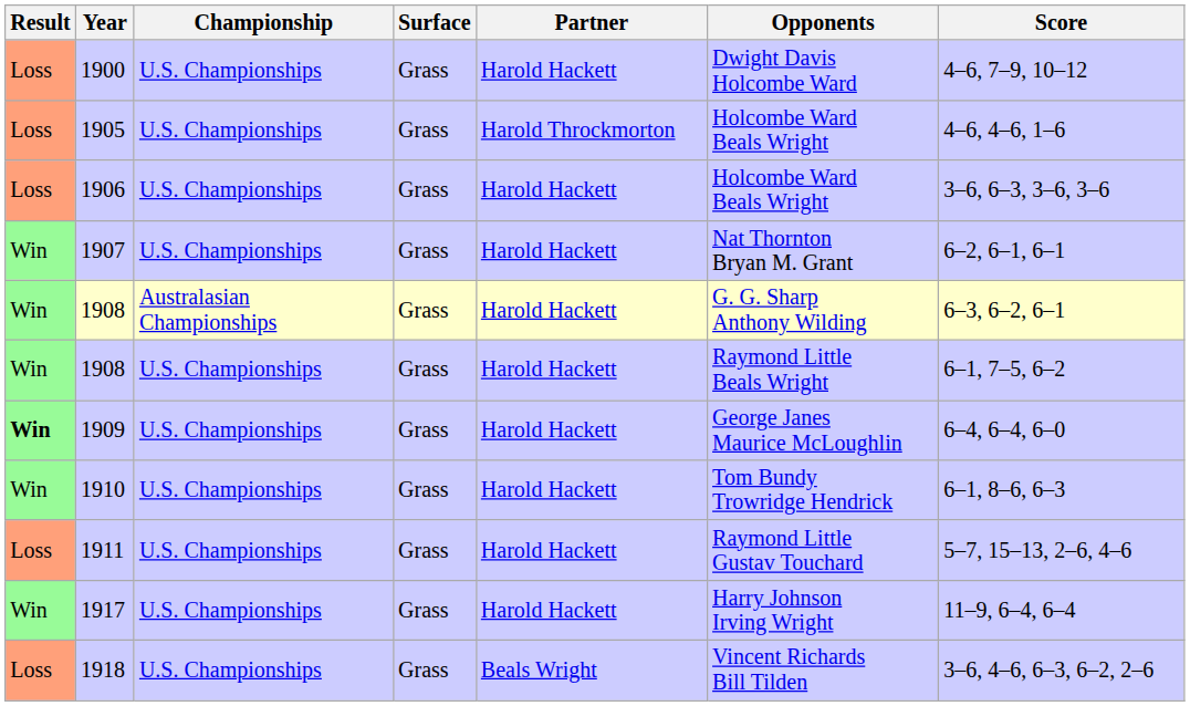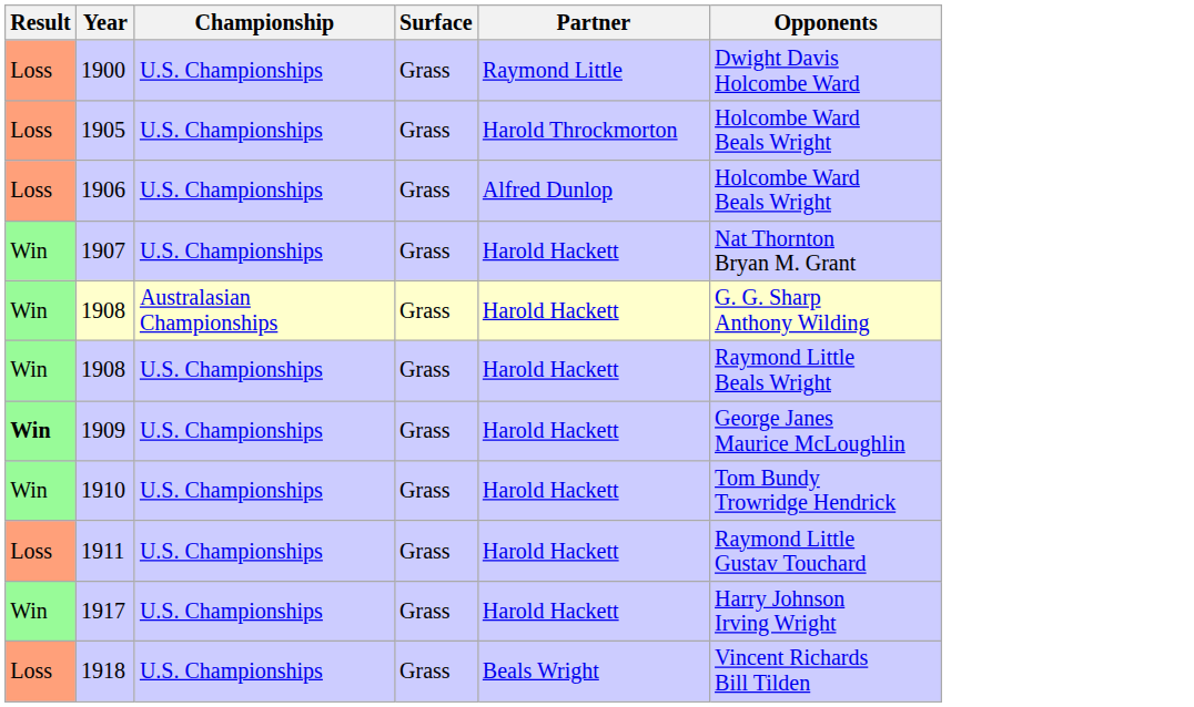 <table class="sortable wikitable">
 <tr>
 <th style="width:40px">Result</th>
 <th style="width:35px">Year</th>
 <th style="width:180px">Championship</th>
 <th style="width:50px">Surface</th>
 <th style="width:160px">Partner</th>
 <th style="width:160px">Opponents</th>
-<th style="width:170px" class="unsortable">Score</th>
 </tr>
 <tr style="background:#ccf;">
 <td style="background:#ffa07a;">Loss</td>
 <td>1900</td>
 <td><a href='#'>U.S. Championships</a></td>
 <td>Grass</td>
-<td> <a href='#'>Harold Hackett</a></td>
+<td> <a href='#'>Raymond Little</a></td>
 <td> <a href='#'>Dwight Davis</a> <br>  <a href='#'>Holcombe Ward</a></td>
-<td>4–6, 7–9, 10–12</td>
 </tr>
 <tr style="background:#ccf;">
 <td style="background:#ffa07a;">Loss</td>
 <td>1905</td>
 <td><a href='#'>U.S. Championships</a></td>
 <td>Grass</td>
 <td> <a href='#'>Harold Throckmorton</a></td>
 <td> <a href='#'>Holcombe Ward</a> <br>  <a href='#'>Beals Wright</a></td>
-<td>4–6, 4–6, 1–6</td>
 </tr>
 <tr style="background:#ccf;">
 <td style="background:#ffa07a;">Loss</td>
 <td>1906</td>
 <td><a href='#'>U.S. Championships</a></td>
 <td>Grass</td>
-<td> <a href='#'>Harold Hackett</a></td>
+<td> <a href='#'>Alfred Dunlop</a></td>
 <td> <a href='#'>Holcombe Ward</a> <br>  <a href='#'>Beals Wright</a></td>
-<td>3–6, 6–3, 3–6, 3–6</td>
 </tr>
 <tr style="background:#ccf;">
 <td style="background:#98fb98;">Win</td>
 <td>1907</td>
 <td><a href='#'>U.S. Championships</a></td>
 <td>Grass</td>
 <td> <a href='#'>Harold Hackett</a></td>
 <td> <a href='#'>Nat Thornton</a> <br>  Bryan M. Grant</td>
-<td>6–2, 6–1, 6–1</td>
 </tr>
 <tr style="background:#ffc;">
 <td style="background:#98fb98;">Win</td>
 <td>1908</td>
 <td><a href='#'>Australasian Championships</a></td>
 <td>Grass</td>
 <td> <a href='#'>Harold Hackett</a></td>
 <td> <a href='#'>G. G. Sharp</a> <br>  <a href='#'>Anthony Wilding</a></td>
-<td>6–3, 6–2, 6–1</td>
 </tr>
 <tr style="background:#ccf;">
 <td style="background:#98fb98;">Win</td>
 <td>1908</td>
 <td><a href='#'>U.S. Championships</a></td>
 <td>Grass</td>
 <td> <a href='#'>Harold Hackett</a></td>
 <td> <a href='#'>Raymond Little</a> <br>  <a href='#'>Beals Wright</a></td>
-<td>6–1, 7–5, 6–2</td>
 </tr>
 <tr style="background:#ccf;">
 <td style="background:#98fb98;"><strong>Win</strong></td>
 <td>1909</td>
 <td><a href='#'>U.S. Championships</a></td>
 <td>Grass</td>
 <td> <a href='#'>Harold Hackett</a></td>
 <td> <a href='#'>George Janes</a> <br>  <a href='#'>Maurice McLoughlin</a></td>
-<td>6–4, 6–4, 6–0</td>
 </tr>
 <tr style="background:#ccf;">
 <td style="background:#98fb98;">Win</td>
 <td>1910</td>
 <td><a href='#'>U.S. Championships</a></td>
 <td>Grass</td>
 <td> <a href='#'>Harold Hackett</a></td>
 <td> <a href='#'>Tom Bundy</a> <br>  <a href='#'>Trowridge Hendrick</a></td>
-<td>6–1, 8–6, 6–3</td>
 </tr>
 <tr style="background:#ccf;">
 <td style="background:#ffa07a;">Loss</td>
 <td>1911</td>
 <td><a href='#'>U.S. Championships</a></td>
 <td>Grass</td>
 <td> <a href='#'>Harold Hackett</a></td>
 <td> <a href='#'>Raymond Little</a> <br>  <a href='#'>Gustav Touchard</a></td>
-<td>5–7, 15–13, 2–6, 4–6</td>
 </tr>
 <tr style="background:#ccf;">
 <td style="background:#98fb98;">Win</td>
 <td>1917</td>
 <td><a href='#'>U.S. Championships</a></td>
 <td>Grass</td>
 <td> <a href='#'>Harold Hackett</a></td>
 <td> <a href='#'>Harry Johnson</a> <br>  <a href='#'>Irving Wright</a></td>
-<td>11–9, 6–4, 6–4</td>
 </tr>
 <tr style="background:#ccf;">
 <td style="background:#ffa07a;">Loss</td>
 <td>1918</td>
 <td><a href='#'>U.S. Championships</a></td>
 <td>Grass</td>
 <td> <a href='#'>Beals Wright</a></td>
 <td> <a href='#'>Vincent Richards</a> <br>  <a href='#'>Bill Tilden</a></td>
-<td>3–6, 4–6, 6–3, 6–2, 2–6</td>
 </tr>
 </table>
